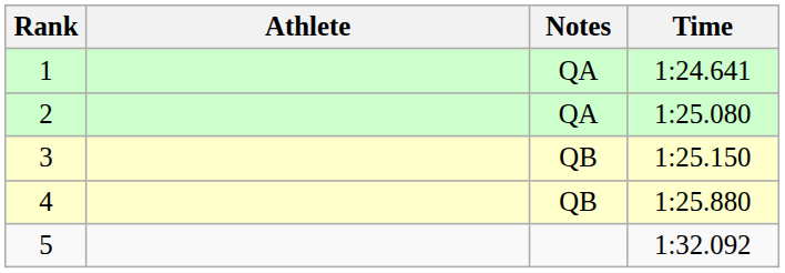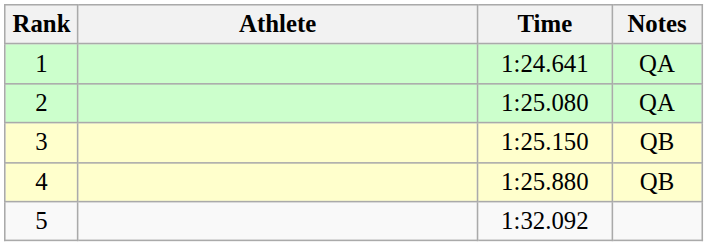 <table class=wikitable style="text-align:center">
 <tr>
 <th width=40>Rank</th>
 <th width=250>Athlete</th>
+<th width=80>Time</th>
 <th width=50>Notes</th>
-<th width=80>Time</th>
 </tr>
 <tr bgcolor="ccffcc">
 <td>1</td>
 <td align=left></td>
+<td>1:24.641</td>
 <td>QA</td>
-<td>1:24.641</td>
 </tr>
 <tr bgcolor="ccffcc">
 <td>2</td>
 <td align=left></td>
+<td>1:25.080</td>
 <td>QA</td>
-<td>1:25.080</td>
 </tr>
 <tr bgcolor="ffffcc">
 <td>3</td>
 <td align=left></td>
+<td>1:25.150</td>
 <td>QB</td>
-<td>1:25.150</td>
 </tr>
 <tr bgcolor="ffffcc">
 <td>4</td>
 <td align=left></td>
+<td>1:25.880</td>
 <td>QB</td>
-<td>1:25.880</td>
 </tr>
 <tr>
 <td>5</td>
 <td align=left></td>
+<td>1:32.092</td>
 <td></td>
-<td>1:32.092</td>
 </tr>
 </table>
